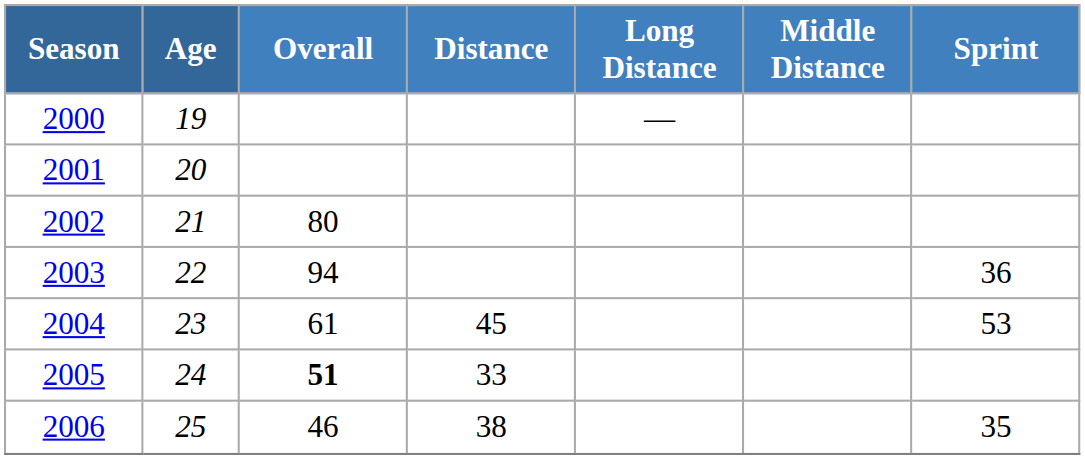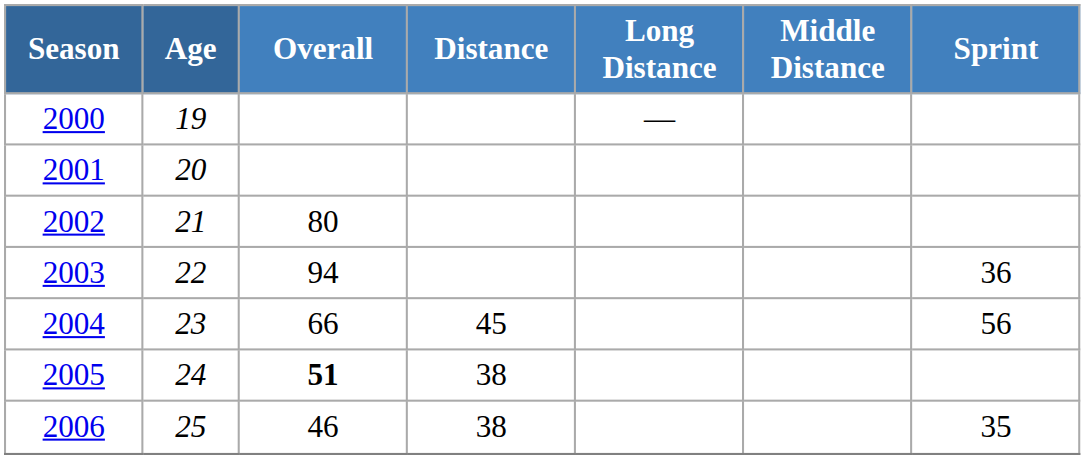 <table class="wikitable" style="font-size:95%; text-align:center; border:grey solid 1px; border-collapse:collapse; background:#ffffff;">
 <tr>
 <th style="background-color:#369; color:white; width:60px;" rowspan="2"> Season </th>
 <th style="background-color:#369; color:white; width:40px;" rowspan="2"> Age </th>
 </tr>
 <tr>
 <th style="background-color:#4180be; color:white; width:75px;">Overall</th>
 <th style="background-color:#4180be; color:white; width:75px;">Distance</th>
 <th style="background-color:#4180be; color:white; width:75px;">Long Distance</th>
 <th style="background-color:#4180be; color:white; width:75px;">Middle Distance</th>
 <th style="background-color:#4180be; color:white; width:75px;">Sprint</th>
 </tr>
 <tr>
 <td><a href='#'>2000</a></td>
 <td><em>19</em></td>
 <td></td>
 <td></td>
 <td>—</td>
 <td></td>
 <td></td>
 </tr>
 <tr>
 <td><a href='#'>2001</a></td>
 <td><em>20</em></td>
 <td></td>
 <td></td>
 <td></td>
 <td></td>
 <td></td>
 </tr>
 <tr>
 <td><a href='#'>2002</a></td>
 <td><em>21</em></td>
 <td>80</td>
 <td></td>
 <td></td>
 <td></td>
 <td></td>
 </tr>
 <tr>
 <td><a href='#'>2003</a></td>
 <td><em>22</em></td>
 <td>94</td>
 <td></td>
 <td></td>
 <td></td>
 <td>36</td>
 </tr>
 <tr>
 <td><a href='#'>2004</a></td>
 <td><em>23</em></td>
-<td>61</td>
+<td>66</td>
 <td>45</td>
 <td></td>
 <td></td>
-<td>53</td>
+<td>56</td>
 </tr>
 <tr>
 <td><a href='#'>2005</a></td>
 <td><em>24</em></td>
 <td><strong>51</strong></td>
-<td>33</td>
+<td>38</td>
 <td></td>
 <td></td>
 <td></td>
 </tr>
 <tr>
 <td><a href='#'>2006</a></td>
 <td><em>25</em></td>
 <td>46</td>
 <td>38</td>
 <td></td>
 <td></td>
 <td>35</td>
 </tr>
 <tr>
 </tr>
 </table>
